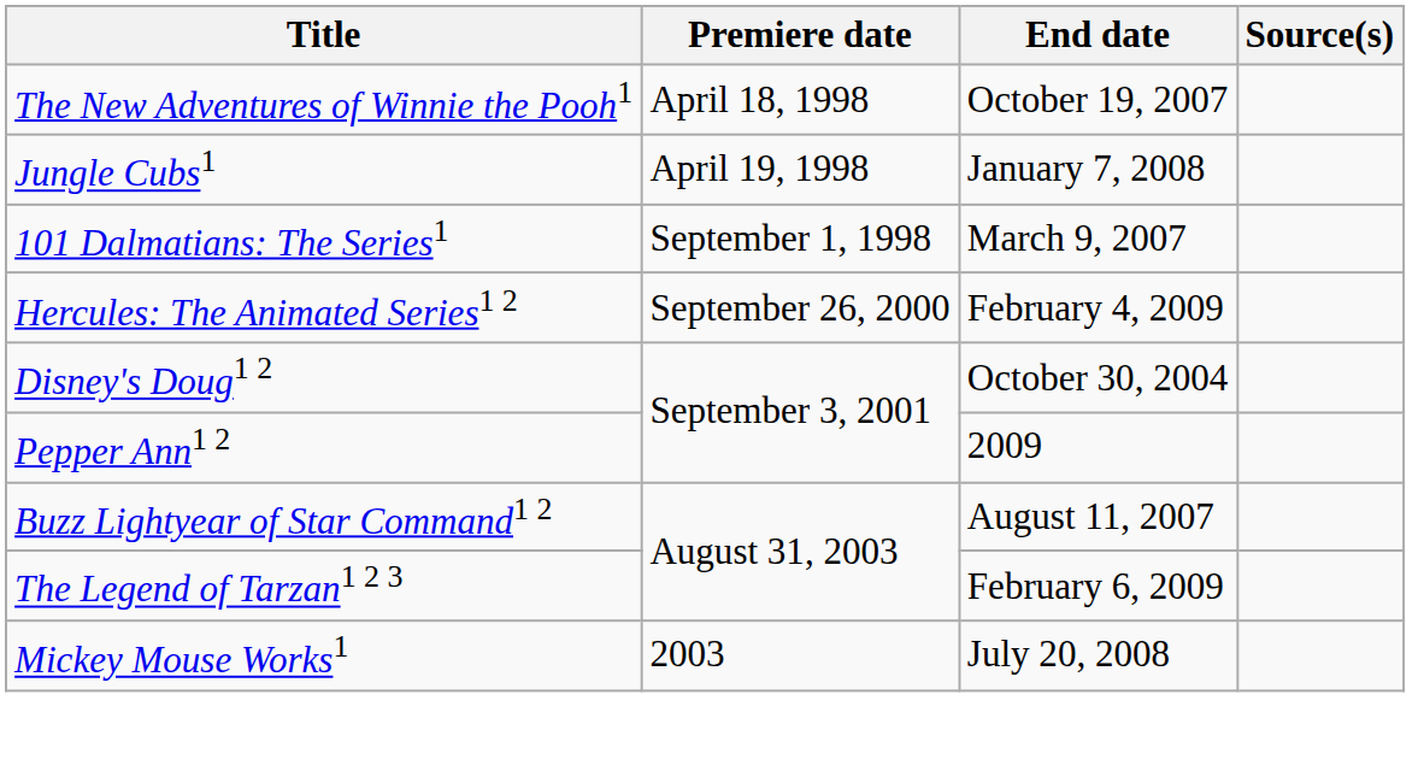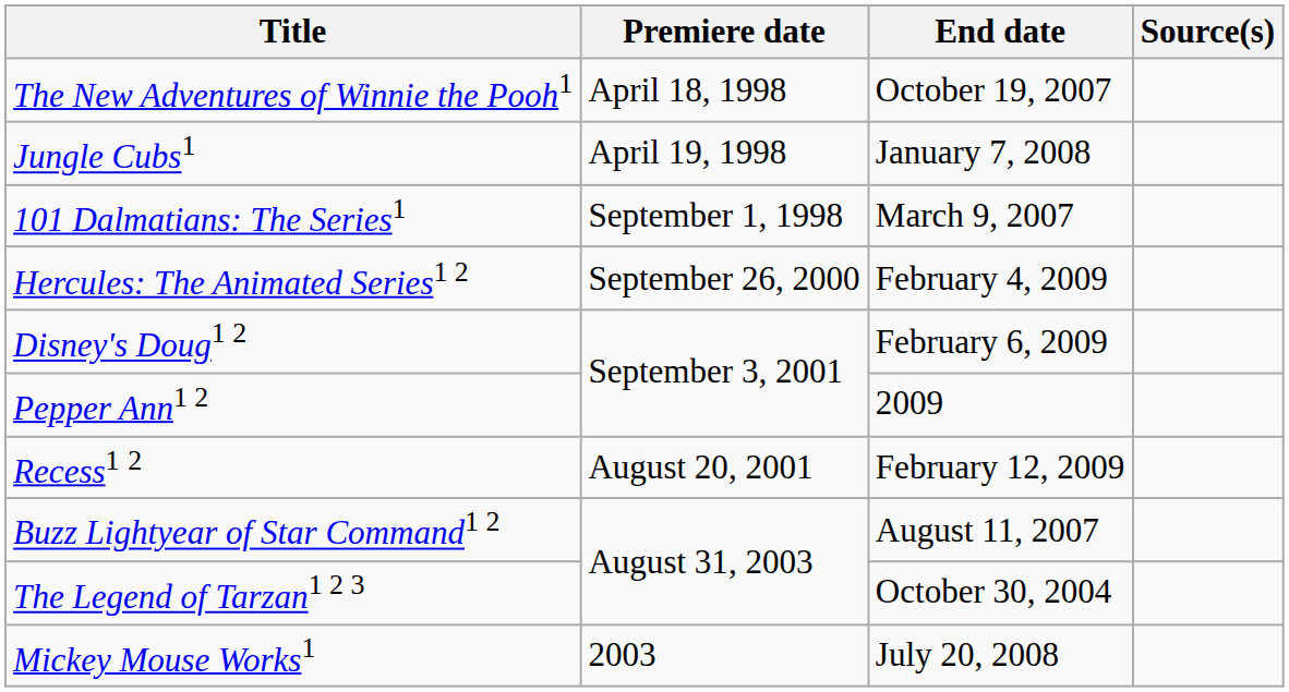 <table class="wikitable sortable">
 <tr>
 <th>Title</th>
 <th>Premiere date</th>
 <th>End date</th>
 <th>Source(s)</th>
 </tr>
 <tr>
 <td><em><a href='#'>The New Adventures of Winnie the Pooh</a></em><sup>1</sup></td>
 <td>April 18, 1998</td>
 <td>October 19, 2007</td>
 <td></td>
 </tr>
 <tr>
 <td><em><a href='#'>Jungle Cubs</a></em><sup>1</sup></td>
 <td>April 19, 1998</td>
 <td>January 7, 2008</td>
 <td></td>
 </tr>
 <tr>
 <td><em><a href='#'>101 Dalmatians: The Series</a></em><sup>1</sup></td>
 <td>September 1, 1998</td>
 <td>March 9, 2007</td>
 <td></td>
 </tr>
 <tr>
 <td><em><a href='#'>Hercules: The Animated Series</a></em><sup>1 2</sup></td>
 <td>September 26, 2000</td>
 <td>February 4, 2009</td>
 <td></td>
 </tr>
 <tr>
 <td><em><a href='#'>Disney's Doug</a></em><sup>1 2</sup></td>
 <td rowspan=2>September 3, 2001</td>
-<td>October 30, 2004</td>
+<td>February 6, 2009</td>
 <td></td>
 </tr>
 <tr>
 <td><em><a href='#'>Pepper Ann</a></em><sup>1 2</sup></td>
 <td>2009</td>
+<td></td>
+</tr>
+<tr>
+<td><em><a href='#'>Recess</a></em><sup>1</sup> <sup>2</sup></td>
+<td>August 20, 2001</td>
+<td>February 12, 2009</td>
 <td></td>
 </tr>
 <tr>
 <td><em><a href='#'>Buzz Lightyear of Star Command</a></em><sup>1 2</sup></td>
 <td rowspan=2>August 31, 2003</td>
 <td>August 11, 2007</td>
 <td></td>
 </tr>
 <tr>
 <td><em><a href='#'>The Legend of Tarzan</a></em><sup>1 2 3</sup></td>
-<td>February 6, 2009</td>
+<td>October 30, 2004</td>
 <td></td>
 </tr>
 <tr>
 <td><em><a href='#'>Mickey Mouse Works</a></em><sup>1</sup></td>
 <td>2003</td>
 <td>July 20, 2008</td>
 <td></td>
 </tr>
 </table>
